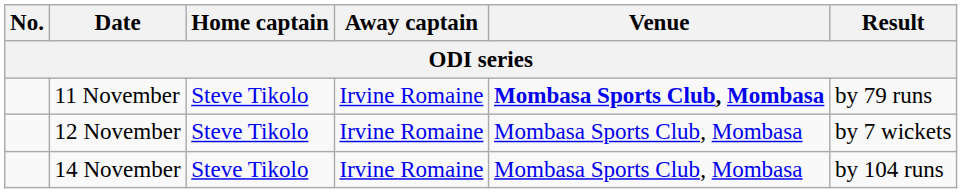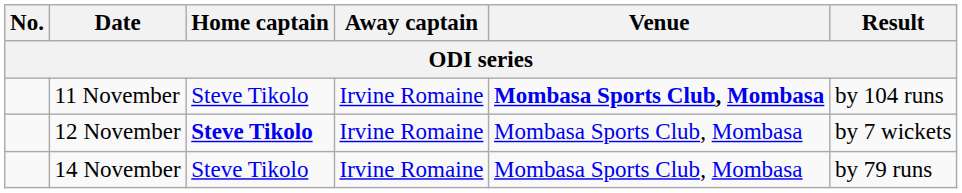 <table class="wikitable">
 <tr>
 <th>No.</th>
 <th>Date</th>
 <th>Home captain</th>
 <th>Away captain</th>
 <th>Venue</th>
 <th>Result</th>
 </tr>
 <tr>
 <th colspan="8">ODI series</th>
 </tr>
 <tr>
 <td></td>
 <td>11 November</td>
 <td><a href='#'>Steve Tikolo</a></td>
 <td><a href='#'>Irvine Romaine</a></td>
 <td><strong><a href='#'>Mombasa Sports Club</a>, <a href='#'>Mombasa</a></strong></td>
-<td> by 79 runs</td>
+<td> by 104 runs</td>
 </tr>
 <tr>
 <td></td>
 <td>12 November</td>
-<td><a href='#'>Steve Tikolo</a></td>
+<td><strong><a href='#'>Steve Tikolo</a></strong></td>
 <td><a href='#'>Irvine Romaine</a></td>
 <td><a href='#'>Mombasa Sports Club</a>, <a href='#'>Mombasa</a></td>
 <td> by 7 wickets</td>
 </tr>
 <tr>
 <td></td>
 <td>14 November</td>
 <td><a href='#'>Steve Tikolo</a></td>
 <td><a href='#'>Irvine Romaine</a></td>
 <td><a href='#'>Mombasa Sports Club</a>, <a href='#'>Mombasa</a></td>
-<td> by 104 runs</td>
+<td> by 79 runs</td>
 </tr>
 </table>
